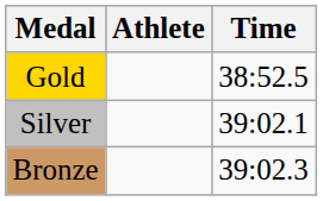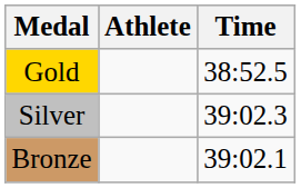 <table class="wikitable">
 <tr>
 <th>Medal</th>
 <th>Athlete</th>
 <th>Time</th>
 </tr>
 <tr>
 <td style="text-align:center;background-color:gold;">Gold</td>
 <td></td>
 <td>38:52.5</td>
 </tr>
 <tr>
 <td style="text-align:center;background-color:silver;">Silver</td>
 <td></td>
-<td>39:02.1</td>
+<td>39:02.3</td>
 </tr>
 <tr>
 <td style="text-align:center;background-color:#CC9966;">Bronze</td>
 <td></td>
-<td>39:02.3</td>
+<td>39:02.1</td>
 </tr>
 </table>
